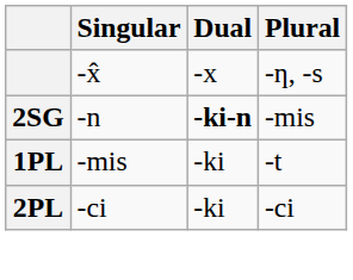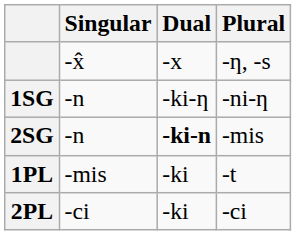 <table class="wikitable">
 <tr>
 <th></th>
 <th>Singular</th>
 <th>Dual</th>
 <th>Plural</th>
 </tr>
 <tr>
 <th></th>
 <td>-x̂</td>
 <td>-x</td>
 <td>-ƞ, -s</td>
+</tr>
+<tr>
+<th>1SG</th>
+<td>-n</td>
+<td>-ki-ƞ</td>
+<td>-ni-ƞ</td>
 </tr>
 <tr>
 <th>2SG</th>
 <td>-n</td>
 <td><strong>-ki-n</strong></td>
 <td>-mis</td>
 </tr>
 <tr>
 <th>1PL</th>
 <td>-mis</td>
 <td>-ki</td>
 <td>-t</td>
 </tr>
 <tr>
 <th>2PL</th>
 <td>-ci</td>
 <td>-ki</td>
 <td>-ci</td>
 </tr>
 </table>
